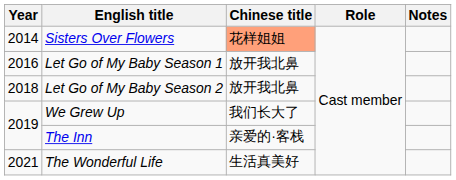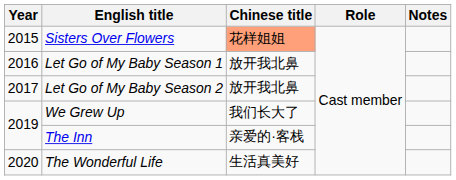 <table class="wikitable">
 <tr>
 <th>Year</th>
 <th>English title</th>
 <th>Chinese title</th>
 <th>Role</th>
 <th>Notes</th>
 </tr>
 <tr>
-<td>2014</td>
+<td>2015</td>
 <td><em><a href='#'>Sisters Over Flowers</a></em></td>
 <td style="background: lightsalmon;">花样姐姐</td>
 <td rowspan="6">Cast member</td>
 <td></td>
 </tr>
 <tr>
 <td>2016</td>
 <td><em>Let Go of My Baby Season 1</em></td>
 <td>放开我北鼻</td>
 <td></td>
 </tr>
 <tr>
-<td>2018</td>
+<td>2017</td>
 <td><em>Let Go of My Baby Season 2</em></td>
 <td>放开我北鼻</td>
 <td></td>
 </tr>
 <tr>
 <td rowspan=2>2019</td>
 <td><em>We Grew Up</em></td>
 <td>我们长大了</td>
 <td></td>
 </tr>
 <tr>
 <td><em><a href='#'>The Inn</a></em></td>
 <td>亲爱的·客栈</td>
 <td></td>
 </tr>
 <tr>
-<td>2021</td>
+<td>2020</td>
 <td><em>The Wonderful Life</em></td>
 <td>生活真美好</td>
 <td></td>
 </tr>
 </table>
